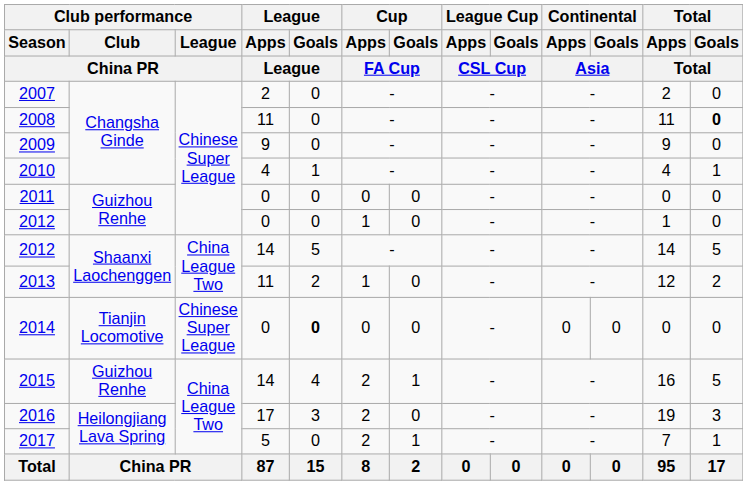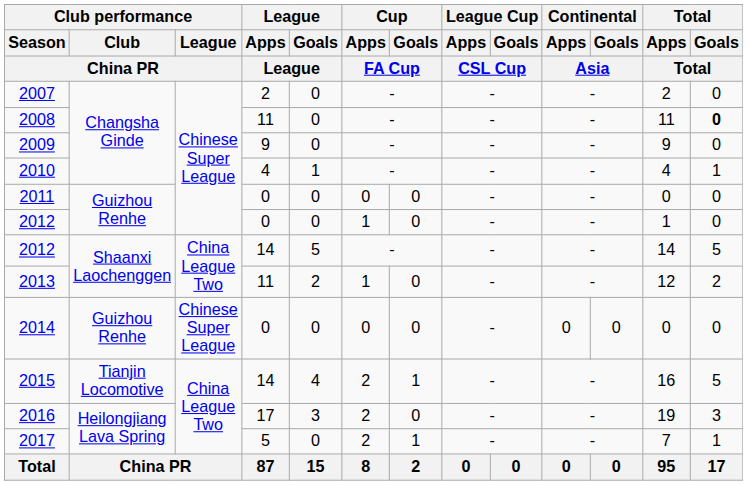 <table class="wikitable" style="text-align:center">
 <tr>
 <th colspan=3>Club performance</th>
 <th colspan=2>League</th>
 <th colspan=2>Cup</th>
 <th colspan=2>League Cup</th>
 <th colspan=2>Continental</th>
 <th colspan=2>Total</th>
 </tr>
 <tr>
 <th>Season</th>
 <th>Club</th>
 <th>League</th>
 <th>Apps</th>
 <th>Goals</th>
 <th>Apps</th>
 <th>Goals</th>
 <th>Apps</th>
 <th>Goals</th>
 <th>Apps</th>
 <th>Goals</th>
 <th>Apps</th>
 <th>Goals</th>
 </tr>
 <tr>
 <th colspan=3>China PR</th>
 <th colspan=2>League</th>
 <th colspan=2><a href='#'>FA Cup</a></th>
 <th colspan=2><a href='#'>CSL Cup</a></th>
 <th colspan=2><a href='#'>Asia</a></th>
 <th colspan=2>Total</th>
 </tr>
 <tr>
 <td><a href='#'>2007</a></td>
 <td rowspan="4"><a href='#'>Changsha Ginde</a></td>
 <td rowspan="6"><a href='#'>Chinese Super League</a></td>
 <td>2</td>
 <td>0</td>
 <td colspan="2">-</td>
 <td colspan="2">-</td>
 <td colspan="2">-</td>
 <td>2</td>
 <td>0</td>
 </tr>
 <tr>
 <td><a href='#'>2008</a></td>
 <td>11</td>
 <td>0</td>
 <td colspan="2">-</td>
 <td colspan="2">-</td>
 <td colspan="2">-</td>
 <td>11</td>
 <td><strong>0</strong></td>
 </tr>
 <tr>
 <td><a href='#'>2009</a></td>
 <td>9</td>
 <td>0</td>
 <td colspan="2">-</td>
 <td colspan="2">-</td>
 <td colspan="2">-</td>
 <td>9</td>
 <td>0</td>
 </tr>
 <tr>
 <td><a href='#'>2010</a></td>
 <td>4</td>
 <td>1</td>
 <td colspan="2">-</td>
 <td colspan="2">-</td>
 <td colspan="2">-</td>
 <td>4</td>
 <td>1</td>
 </tr>
 <tr>
 <td><a href='#'>2011</a></td>
 <td rowspan="2"><a href='#'>Guizhou Renhe</a></td>
 <td>0</td>
 <td>0</td>
 <td>0</td>
 <td>0</td>
 <td colspan="2">-</td>
 <td colspan="2">-</td>
 <td>0</td>
 <td>0</td>
 </tr>
 <tr>
 <td><a href='#'>2012</a></td>
 <td>0</td>
 <td>0</td>
 <td>1</td>
 <td>0</td>
 <td colspan="2">-</td>
 <td colspan="2">-</td>
 <td>1</td>
 <td>0</td>
 </tr>
 <tr>
 <td><a href='#'>2012</a></td>
 <td rowspan="2"><a href='#'>Shaanxi Laochenggen</a></td>
 <td rowspan="2"><a href='#'>China League Two</a></td>
 <td>14</td>
 <td>5</td>
 <td colspan="2">-</td>
 <td colspan="2">-</td>
 <td colspan="2">-</td>
 <td>14</td>
 <td>5</td>
 </tr>
 <tr>
 <td><a href='#'>2013</a></td>
 <td>11</td>
 <td>2</td>
 <td>1</td>
 <td>0</td>
 <td colspan="2">-</td>
 <td colspan="2">-</td>
 <td>12</td>
 <td>2</td>
 </tr>
 <tr>
 <td><a href='#'>2014</a></td>
-<td rowspan="1"><a href='#'>Tianjin Locomotive</a></td>
+<td rowspan="1"><a href='#'>Guizhou Renhe</a></td>
 <td rowspan="1"><a href='#'>Chinese Super League</a></td>
 <td>0</td>
-<td><strong>0</strong></td>
+<td>0</td>
 <td>0</td>
 <td>0</td>
 <td colspan="2">-</td>
 <td>0</td>
 <td>0</td>
 <td>0</td>
 <td>0</td>
 </tr>
 <tr>
 <td><a href='#'>2015</a></td>
-<td rowspan="1"><a href='#'>Guizhou Renhe</a></td>
+<td rowspan="1"><a href='#'>Tianjin Locomotive</a></td>
 <td rowspan="3"><a href='#'>China League Two</a></td>
 <td>14</td>
 <td>4</td>
 <td>2</td>
 <td>1</td>
 <td colspan="2">-</td>
 <td colspan="2">-</td>
 <td>16</td>
 <td>5</td>
 </tr>
 <tr>
 <td><a href='#'>2016</a></td>
 <td rowspan="2"><a href='#'>Heilongjiang Lava Spring</a></td>
 <td>17</td>
 <td>3</td>
 <td>2</td>
 <td>0</td>
 <td colspan="2">-</td>
 <td colspan="2">-</td>
 <td>19</td>
 <td>3</td>
 </tr>
 <tr>
 <td><a href='#'>2017</a></td>
 <td>5</td>
 <td>0</td>
 <td>2</td>
 <td>1</td>
 <td colspan="2">-</td>
 <td colspan="2">-</td>
 <td>7</td>
 <td>1</td>
 </tr>
 <tr>
 <th rowspan=3>Total</th>
 <th colspan=2>China PR</th>
 <th>87</th>
 <th>15</th>
 <th>8</th>
 <th>2</th>
 <th>0</th>
 <th>0</th>
 <th>0</th>
 <th>0</th>
 <th>95</th>
 <th>17</th>
 </tr>
 </table>
